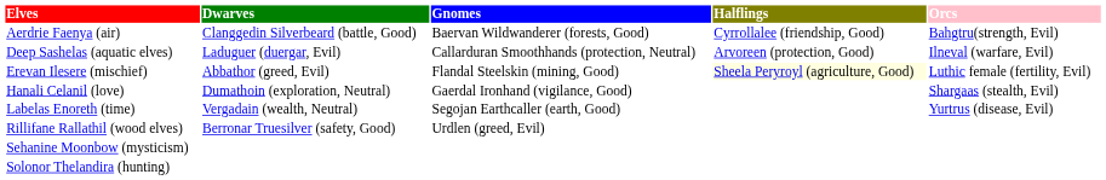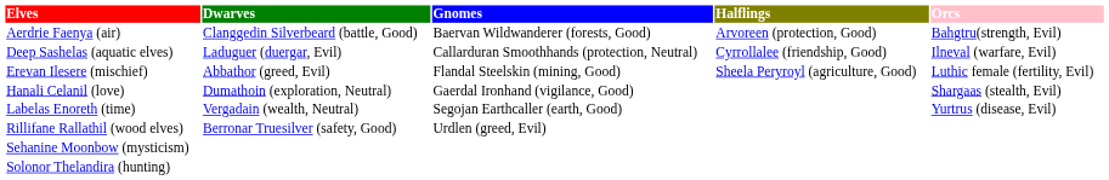 <table border=0 width=100%>
 <tr>
 <td style="color:white" bgcolor=red><strong>Elves</strong></td>
 <td style="color:white" bgcolor=green><strong>Dwarves</strong></td>
 <td style="color:white" bgcolor=blue><strong>Gnomes</strong></td>
 <td style="color:white" bgcolor=olive><strong>Halflings</strong></td>
 <td style="color:white" bgcolor=pink><strong>Orcs</strong></td>
 </tr>
 <tr>
 <td><a href='#'>Aerdrie Faenya</a> (air)</td>
 <td><a href='#'>Clanggedin Silverbeard</a> (battle, Good)</td>
 <td>Baervan Wildwanderer (forests, Good)</td>
-<td><a href='#'>Cyrrollalee</a> (friendship, Good)</td>
+<td><a href='#'>Arvoreen</a> (protection, Good)</td>
 <td><a href='#'>Bahgtru</a>(strength, Evil)</td>
 <td></td>
 </tr>
 <tr>
 <td><a href='#'>Deep Sashelas</a> (aquatic elves)</td>
 <td><a href='#'>Laduguer</a> (<a href='#'>duergar</a>, Evil)</td>
 <td>Callarduran Smoothhands (protection, Neutral)</td>
-<td><a href='#'>Arvoreen</a> (protection, Good)</td>
+<td><a href='#'>Cyrrollalee</a> (friendship, Good)</td>
 <td><a href='#'>Ilneval</a> (warfare, Evil)</td>
 </tr>
 <tr>
 <td><a href='#'>Erevan Ilesere</a> (mischief)</td>
 <td><a href='#'>Abbathor</a> (greed, Evil)</td>
 <td>Flandal Steelskin (mining, Good)</td>
-<td style="background: lightyellow;"><a href='#'>Sheela Peryroyl</a> (agriculture, Good)</td>
+<td><a href='#'>Sheela Peryroyl</a> (agriculture, Good)</td>
 <td><a href='#'>Luthic</a> female (fertility, Evil)</td>
 </tr>
 <tr>
 <td><a href='#'>Hanali Celanil</a> (love)</td>
 <td><a href='#'>Dumathoin</a> (exploration, Neutral)</td>
 <td>Gaerdal Ironhand (vigilance, Good)</td>
 <td> </td>
 <td><a href='#'>Shargaas</a> (stealth, Evil)</td>
 </tr>
 <tr>
 <td><a href='#'>Labelas Enoreth</a> (time)</td>
 <td><a href='#'>Vergadain</a> (wealth, Neutral)</td>
 <td>Segojan Earthcaller (earth, Good)</td>
 <td> </td>
 <td><a href='#'>Yurtrus</a> (disease, Evil)</td>
 </tr>
 <tr>
 <td><a href='#'>Rillifane Rallathil</a> (wood elves)</td>
 <td><a href='#'>Berronar Truesilver</a> (safety, Good)</td>
 <td>Urdlen (greed, Evil)</td>
 </tr>
 <tr>
 <td><a href='#'>Sehanine Moonbow</a> (mysticism)</td>
 </tr>
 <tr>
 <td><a href='#'>Solonor Thelandira</a> (hunting)</td>
 </tr>
 <tr>
 </tr>
 </table>
